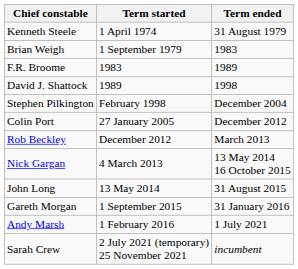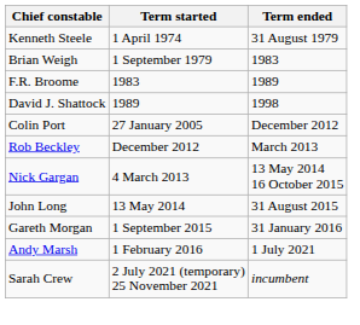 <table class="wikitable">
 <tr>
 <th>Chief constable</th>
 <th>Term started</th>
 <th>Term ended</th>
 </tr>
 <tr>
 <td>Kenneth Steele</td>
 <td>1 April 1974</td>
 <td>31 August 1979</td>
 </tr>
 <tr>
 <td>Brian Weigh</td>
 <td>1 September 1979</td>
 <td>1983</td>
 </tr>
 <tr>
 <td>F.R. Broome</td>
 <td>1983</td>
 <td>1989</td>
 </tr>
 <tr>
 <td>David J. Shattock</td>
 <td>1989</td>
 <td>1998</td>
-</tr>
-<tr>
-<td>Stephen Pilkington</td>
-<td>February 1998</td>
-<td>December 2004</td>
 </tr>
 <tr>
 <td>Colin Port</td>
 <td>27 January 2005</td>
 <td>December 2012</td>
 </tr>
 <tr>
 <td><a href='#'>Rob Beckley</a> </td>
 <td>December 2012</td>
 <td>March 2013</td>
 </tr>
 <tr>
 <td><a href='#'>Nick Gargan</a></td>
 <td>4 March 2013</td>
 <td>13 May 2014 <br>16 October 2015 </td>
 </tr>
 <tr>
 <td>John Long </td>
 <td>13 May 2014</td>
 <td>31 August 2015</td>
 </tr>
 <tr>
 <td>Gareth Morgan </td>
 <td>1 September 2015</td>
 <td>31 January 2016</td>
 </tr>
 <tr>
 <td><a href='#'>Andy Marsh</a></td>
 <td>1 February 2016</td>
 <td>1 July 2021</td>
 </tr>
 <tr>
 <td>Sarah Crew</td>
 <td>2 July 2021 (temporary)<br>25 November 2021</td>
 <td><em>incumbent</em></td>
 </tr>
 </table>
